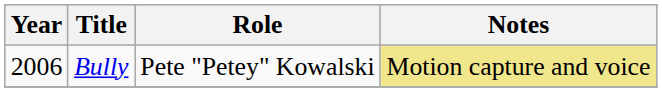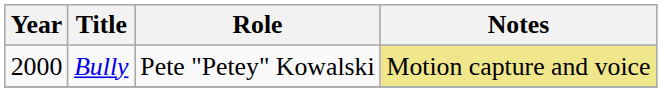 <table class="wikitable sortable">
 <tr>
 <th>Year</th>
 <th>Title</th>
 <th>Role</th>
 <th>Notes</th>
 </tr>
 <tr>
-<td>2006</td>
+<td>2000</td>
 <td><em><a href='#'>Bully</a></em></td>
 <td>Pete "Petey" Kowalski</td>
 <td style="background: khaki;">Motion capture and voice</td>
 </tr>
 <tr>
 </tr>
 </table>
